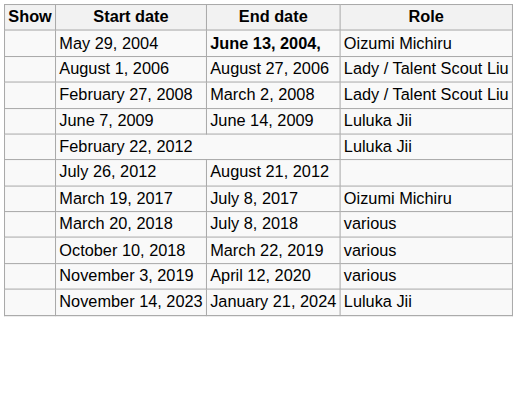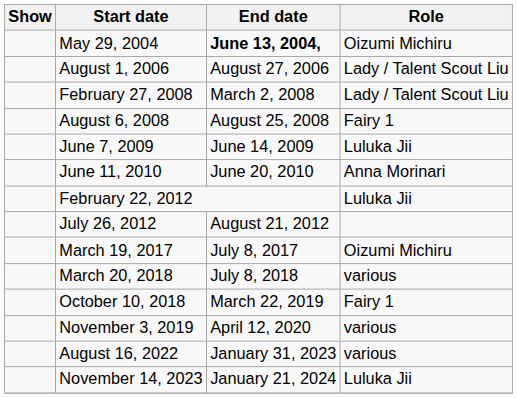 <table class="wikitable">
 <tr>
 <th>Show</th>
 <th>Start date</th>
 <th>End date</th>
 <th>Role</th>
 </tr>
 <tr>
 <td></td>
 <td>May 29, 2004</td>
 <td><strong>June 13, 2004,</strong></td>
 <td>Oizumi Michiru</td>
 </tr>
 <tr>
 <td></td>
 <td>August 1, 2006</td>
 <td>August 27, 2006</td>
 <td>Lady / Talent Scout Liu</td>
 </tr>
 <tr>
 <td></td>
 <td>February 27, 2008</td>
 <td>March 2, 2008</td>
 <td>Lady / Talent Scout Liu</td>
 </tr>
 <tr>
+<td rowspan="1"></td>
+<td>August 6, 2008</td>
+<td>August 25, 2008</td>
+<td>Fairy 1</td>
+</tr>
+<tr>
 <td></td>
 <td>June 7, 2009</td>
 <td>June 14, 2009</td>
 <td>Luluka Jii</td>
+</tr>
+<tr>
+<td></td>
+<td>June 11, 2010</td>
+<td>June 20, 2010</td>
+<td>Anna Morinari</td>
 </tr>
 <tr>
 <td></td>
 <td colspan="2">February 22, 2012</td>
 <td>Luluka Jii</td>
 </tr>
 <tr>
 <td></td>
 <td>July 26, 2012</td>
 <td>August 21, 2012</td>
 <td></td>
 </tr>
 <tr>
 <td></td>
 <td>March 19, 2017</td>
 <td>July 8, 2017</td>
 <td>Oizumi Michiru</td>
 </tr>
 <tr>
 <td></td>
 <td>March 20, 2018</td>
 <td>July 8, 2018</td>
 <td>various</td>
 </tr>
 <tr>
 <td></td>
 <td>October 10, 2018</td>
 <td>March 22, 2019</td>
-<td>various</td>
+<td>Fairy 1</td>
 </tr>
 <tr>
 <td></td>
 <td>November 3, 2019</td>
 <td>April 12, 2020</td>
+<td>various</td>
+</tr>
+<tr>
+<td></td>
+<td>August 16, 2022</td>
+<td>January 31, 2023</td>
 <td>various</td>
 </tr>
 <tr>
 <td></td>
 <td>November 14, 2023</td>
 <td>January 21, 2024</td>
 <td>Luluka Jii</td>
 </tr>
 <tr>
 </tr>
 </table>
